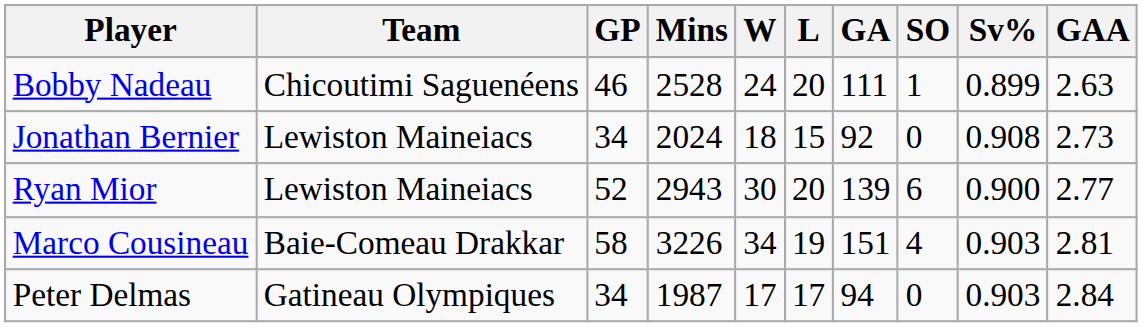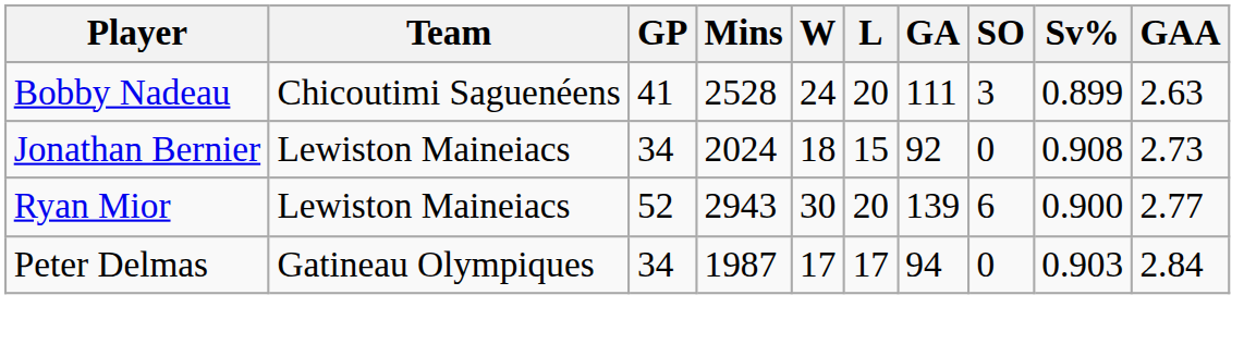 <table class="wikitable">
 <tr>
 <th>Player</th>
 <th>Team</th>
 <th>GP</th>
 <th>Mins</th>
 <th>W</th>
 <th>L</th>
 <th>GA</th>
 <th>SO</th>
 <th>Sv%</th>
 <th>GAA</th>
 </tr>
 <tr>
 <td><a href='#'>Bobby Nadeau</a></td>
 <td>Chicoutimi Saguenéens</td>
-<td>46</td>
+<td>41</td>
 <td>2528</td>
 <td>24</td>
 <td>20</td>
 <td>111</td>
-<td>1</td>
+<td>3</td>
 <td>0.899</td>
 <td>2.63</td>
 </tr>
 <tr>
 <td><a href='#'>Jonathan Bernier</a></td>
 <td>Lewiston Maineiacs</td>
 <td>34</td>
 <td>2024</td>
 <td>18</td>
 <td>15</td>
 <td>92</td>
 <td>0</td>
 <td>0.908</td>
 <td>2.73</td>
 </tr>
 <tr>
 <td><a href='#'>Ryan Mior</a></td>
 <td>Lewiston Maineiacs</td>
 <td>52</td>
 <td>2943</td>
 <td>30</td>
 <td>20</td>
 <td>139</td>
 <td>6</td>
 <td>0.900</td>
 <td>2.77</td>
 </tr>
 <tr>
-<td><a href='#'>Marco Cousineau</a></td>
-<td>Baie-Comeau Drakkar</td>
-<td>58</td>
-<td>3226</td>
-<td>34</td>
-<td>19</td>
-<td>151</td>
-<td>4</td>
-<td>0.903</td>
-<td>2.81</td>
-</tr>
-<tr>
 <td>Peter Delmas</td>
 <td>Gatineau Olympiques</td>
 <td>34</td>
 <td>1987</td>
 <td>17</td>
 <td>17</td>
 <td>94</td>
 <td>0</td>
 <td>0.903</td>
 <td>2.84</td>
 </tr>
 </table>
